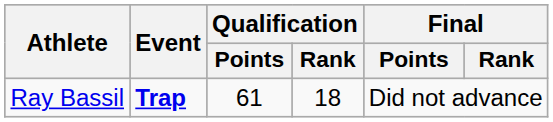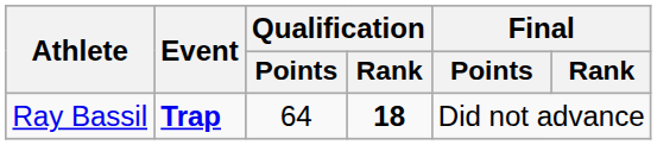 <table class="wikitable" style="font-size:90%;">
 <tr>
 <th rowspan=2>Athlete</th>
 <th rowspan=2>Event</th>
 <th colspan=2>Qualification</th>
 <th colspan=2>Final</th>
 </tr>
 <tr style="font-size:95%">
 <th>Points</th>
 <th>Rank</th>
 <th>Points</th>
 <th>Rank</th>
 </tr>
 <tr align=center>
 <td align=left><a href='#'>Ray Bassil</a></td>
 <td align=left><strong><a href='#'>Trap</a></strong></td>
-<td>61</td>
-<td>18</td>
+<td>64</td>
+<td><strong>18</strong></td>
 <td colspan=4>Did not advance</td>
 </tr>
 </table>
